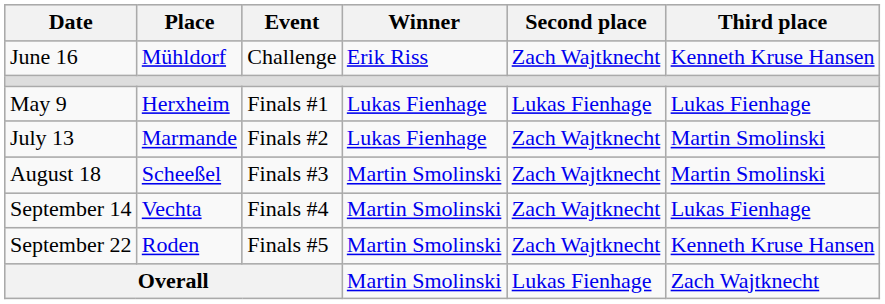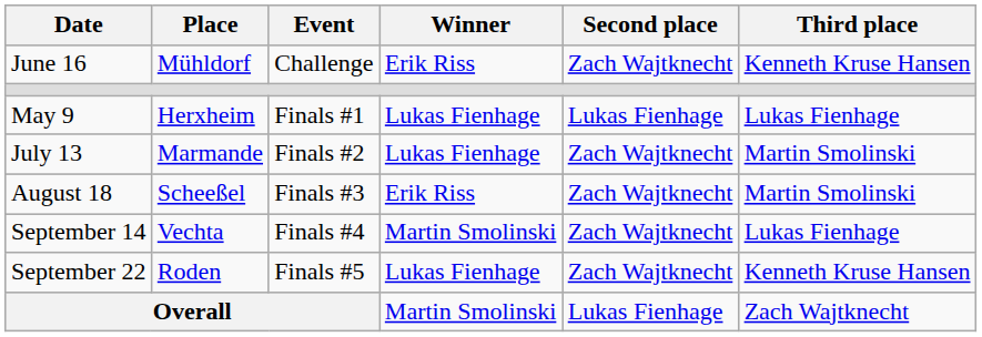 <table class=wikitable style="font-size:14px">
 <tr>
 <th>Date</th>
 <th>Place</th>
 <th>Event</th>
 <th>Winner</th>
 <th>Second place</th>
 <th>Third place</th>
 </tr>
 <tr>
 <td>June 16</td>
 <td> <a href='#'>Mühldorf</a></td>
 <td>Challenge</td>
 <td> <a href='#'>Erik Riss</a></td>
 <td> <a href='#'>Zach Wajtknecht</a></td>
 <td> <a href='#'>Kenneth Kruse Hansen</a></td>
 </tr>
 <tr bgcolor=#DDDDDD>
 <td colspan=7></td>
 </tr>
 <tr>
 <td>May 9</td>
 <td> <a href='#'>Herxheim</a></td>
 <td>Finals #1</td>
 <td> <a href='#'>Lukas Fienhage</a></td>
 <td> <a href='#'>Lukas Fienhage</a></td>
 <td> <a href='#'>Lukas Fienhage</a></td>
 </tr>
 <tr>
 <td>July 13</td>
 <td> <a href='#'>Marmande</a></td>
 <td>Finals #2</td>
 <td> <a href='#'>Lukas Fienhage</a></td>
 <td> <a href='#'>Zach Wajtknecht</a></td>
 <td> <a href='#'>Martin Smolinski</a></td>
 </tr>
 <tr>
 <td>August 18</td>
 <td> <a href='#'>Scheeßel</a></td>
 <td>Finals #3</td>
-<td> <a href='#'>Martin Smolinski</a></td>
+<td> <a href='#'>Erik Riss</a></td>
 <td> <a href='#'>Zach Wajtknecht</a></td>
 <td> <a href='#'>Martin Smolinski</a></td>
 </tr>
 <tr>
 <td>September 14</td>
 <td> <a href='#'>Vechta</a></td>
 <td>Finals #4</td>
 <td> <a href='#'>Martin Smolinski</a></td>
 <td> <a href='#'>Zach Wajtknecht</a></td>
 <td> <a href='#'>Lukas Fienhage</a></td>
 </tr>
 <tr>
 <td>September 22</td>
 <td> <a href='#'>Roden</a></td>
 <td>Finals #5</td>
-<td> <a href='#'>Martin Smolinski</a></td>
+<td> <a href='#'>Lukas Fienhage</a></td>
 <td> <a href='#'>Zach Wajtknecht</a></td>
 <td> <a href='#'>Kenneth Kruse Hansen</a></td>
 </tr>
 <tr>
 <th colspan=3><strong>Overall</strong></th>
 <td> <a href='#'>Martin Smolinski</a></td>
 <td> <a href='#'>Lukas Fienhage</a></td>
 <td> <a href='#'>Zach Wajtknecht</a></td>
 </tr>
 </table>
